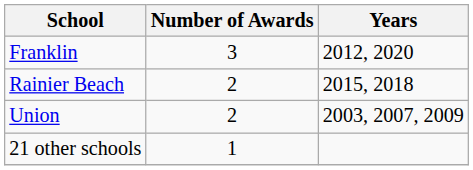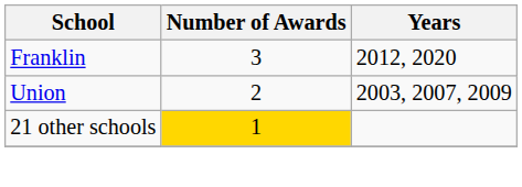 <table class="wikitable sortable">
 <tr>
 <th>School</th>
 <th>Number of Awards</th>
 <th>Years</th>
 </tr>
 <tr>
 <td><a href='#'>Franklin</a></td>
 <td align=center>3</td>
 <td>2012, 2020</td>
 </tr>
 <tr>
-<td><a href='#'>Rainier Beach</a></td>
-<td align=center>2</td>
-<td>2015, 2018</td>
-</tr>
-<tr>
 <td><a href='#'>Union</a></td>
 <td align=center>2</td>
 <td>2003, 2007, 2009</td>
 </tr>
 <tr>
 <td>21 other schools</td>
-<td align=center>1</td>
+<td align=center style="background: gold;">1</td>
 <td></td>
 </tr>
 <tr>
 </tr>
 </table>
